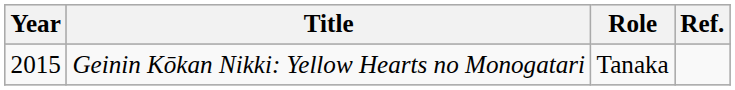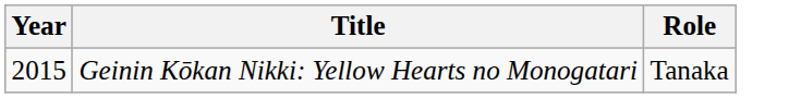 <table class="wikitable">
 <tr>
 <th>Year</th>
 <th>Title</th>
 <th>Role</th>
-<th>Ref.</th>
 </tr>
 <tr>
 <td>2015</td>
 <td><em>Geinin Kōkan Nikki: Yellow Hearts no Monogatari</em></td>
 <td>Tanaka</td>
-<td></td>
 </tr>
 </table>
